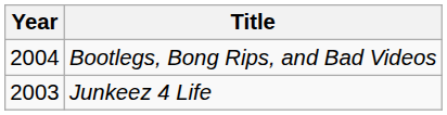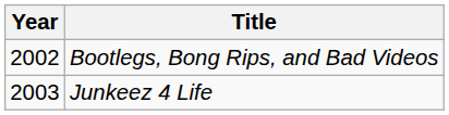 <table class="wikitable">
 <tr>
 <th>Year</th>
 <th>Title</th>
 </tr>
 <tr>
-<td>2004</td>
+<td>2002</td>
 <td><em>Bootlegs, Bong Rips, and Bad Videos</em></td>
 </tr>
 <tr>
 <td>2003</td>
 <td><em>Junkeez 4 Life</em></td>
 </tr>
 </table>
